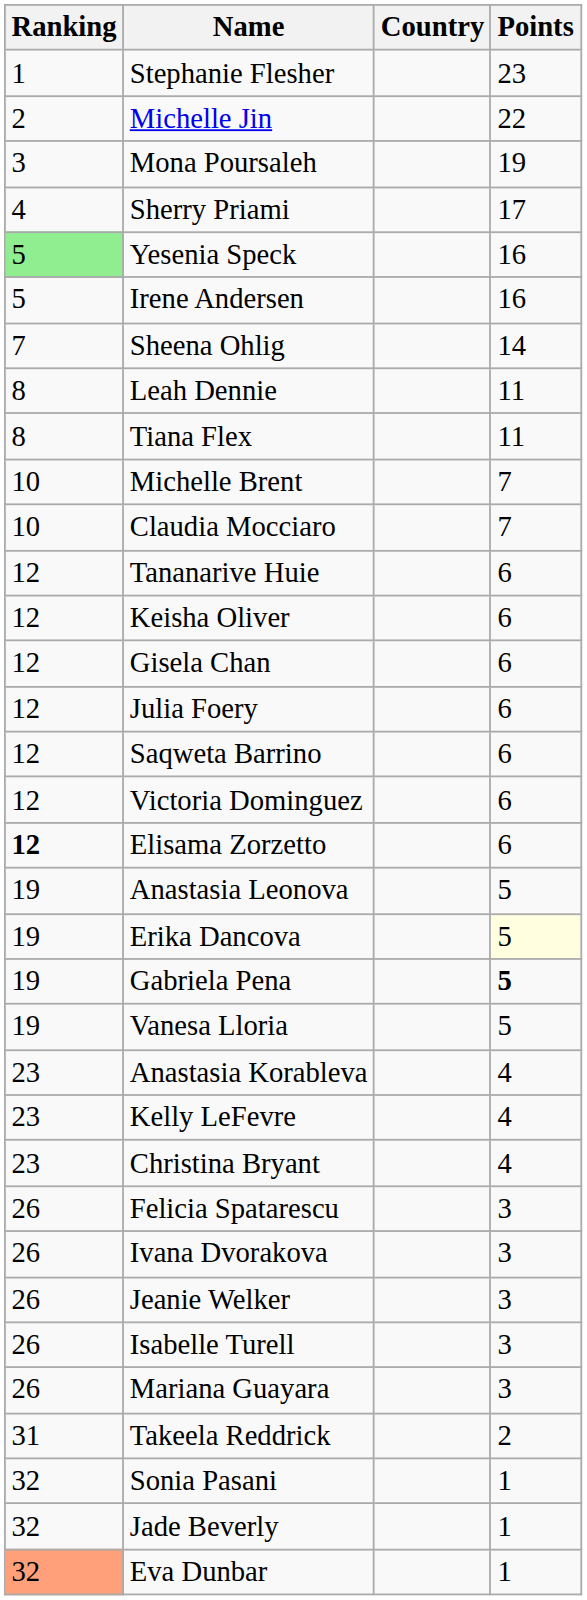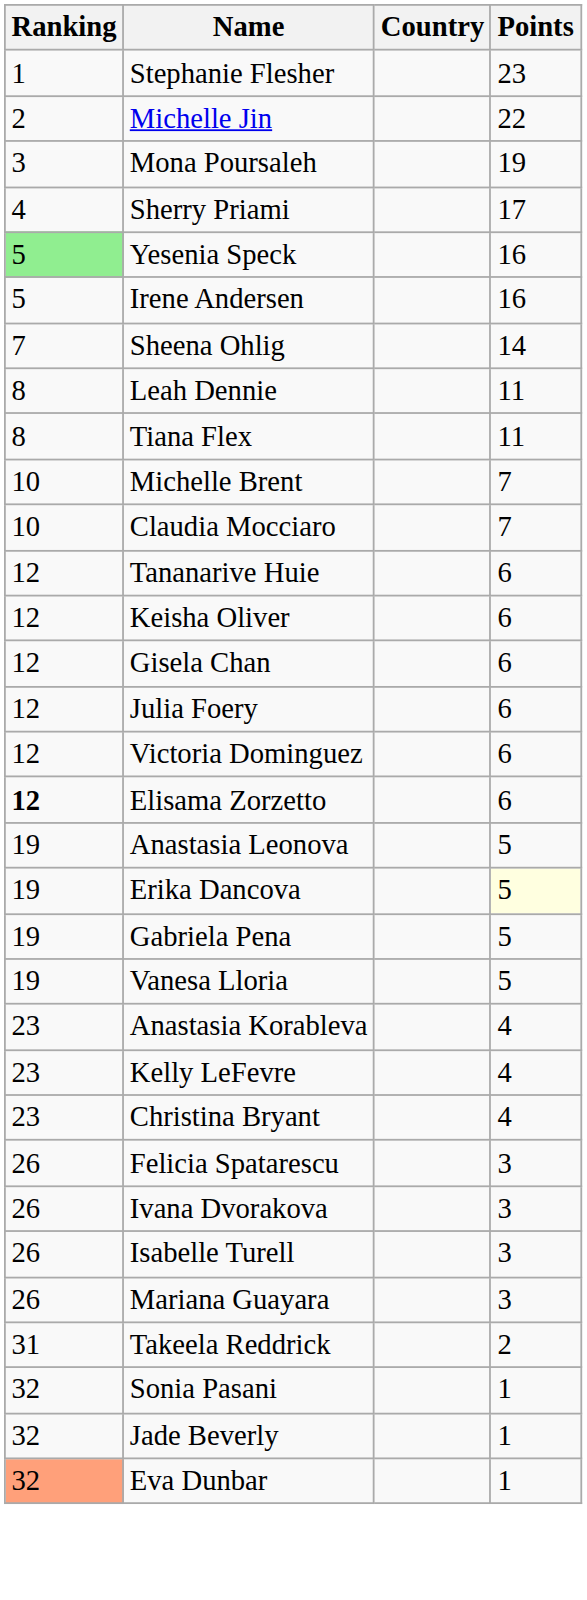 <table class="wikitable">
 <tr>
 <th>Ranking </th>
 <th>Name</th>
 <th>Country</th>
 <th>Points</th>
 </tr>
 <tr>
 <td>1</td>
 <td>Stephanie Flesher</td>
 <td></td>
 <td>23</td>
 </tr>
 <tr>
 <td>2</td>
 <td><a href='#'>Michelle Jin</a></td>
 <td></td>
 <td>22</td>
 </tr>
 <tr>
 <td>3</td>
 <td>Mona Poursaleh</td>
 <td></td>
 <td>19</td>
 </tr>
 <tr>
 <td>4</td>
 <td>Sherry Priami</td>
 <td></td>
 <td>17</td>
 </tr>
 <tr>
 <td style="background: lightgreen;">5</td>
 <td>Yesenia Speck</td>
 <td></td>
 <td>16</td>
 </tr>
 <tr>
 <td>5</td>
 <td>Irene Andersen</td>
 <td></td>
 <td>16</td>
 </tr>
 <tr>
 <td>7</td>
 <td>Sheena Ohlig</td>
 <td></td>
 <td>14</td>
 </tr>
 <tr>
 <td>8</td>
 <td>Leah Dennie</td>
 <td></td>
 <td>11</td>
 </tr>
 <tr>
 <td>8</td>
 <td>Tiana Flex</td>
 <td></td>
 <td>11</td>
 </tr>
 <tr>
 <td>10</td>
 <td>Michelle Brent</td>
 <td></td>
 <td>7</td>
 </tr>
 <tr>
 <td>10</td>
 <td>Claudia Mocciaro</td>
 <td></td>
 <td>7</td>
 </tr>
 <tr>
 <td>12</td>
 <td>Tananarive Huie</td>
 <td></td>
 <td>6</td>
 </tr>
 <tr>
 <td>12</td>
 <td>Keisha Oliver</td>
 <td></td>
 <td>6</td>
 </tr>
 <tr>
 <td>12</td>
 <td>Gisela Chan</td>
 <td></td>
 <td>6</td>
 </tr>
 <tr>
 <td>12</td>
 <td>Julia Foery</td>
 <td></td>
 <td>6</td>
 </tr>
 <tr>
 <td>12</td>
-<td>Saqweta Barrino</td>
-<td></td>
-<td>6</td>
-</tr>
-<tr>
-<td>12</td>
 <td>Victoria Dominguez</td>
 <td></td>
 <td>6</td>
 </tr>
 <tr>
 <td><strong>12</strong></td>
 <td>Elisama Zorzetto</td>
 <td></td>
 <td>6</td>
 </tr>
 <tr>
 <td>19</td>
 <td>Anastasia Leonova</td>
 <td></td>
 <td>5</td>
 </tr>
 <tr>
 <td>19</td>
 <td>Erika Dancova</td>
 <td></td>
 <td style="background: lightyellow;">5</td>
 </tr>
 <tr>
 <td>19</td>
 <td>Gabriela Pena</td>
 <td></td>
-<td><strong>5</strong></td>
+<td>5</td>
 </tr>
 <tr>
 <td>19</td>
 <td>Vanesa Lloria</td>
 <td></td>
 <td>5</td>
 </tr>
 <tr>
 <td>23</td>
 <td>Anastasia Korableva</td>
 <td></td>
 <td>4</td>
 </tr>
 <tr>
 <td>23</td>
 <td>Kelly LeFevre</td>
 <td></td>
 <td>4</td>
 </tr>
 <tr>
 <td>23</td>
 <td>Christina Bryant</td>
 <td></td>
 <td>4</td>
 </tr>
 <tr>
 <td>26</td>
 <td>Felicia Spatarescu</td>
 <td></td>
 <td>3</td>
 </tr>
 <tr>
 <td>26</td>
 <td>Ivana Dvorakova</td>
-<td></td>
-<td>3</td>
-</tr>
-<tr>
-<td>26</td>
-<td>Jeanie Welker</td>
 <td></td>
 <td>3</td>
 </tr>
 <tr>
 <td>26</td>
 <td>Isabelle Turell</td>
 <td></td>
 <td>3</td>
 </tr>
 <tr>
 <td>26</td>
 <td>Mariana Guayara</td>
 <td></td>
 <td>3</td>
 </tr>
 <tr>
 <td>31</td>
 <td>Takeela Reddrick</td>
 <td></td>
 <td>2</td>
 </tr>
 <tr>
 <td>32</td>
 <td>Sonia Pasani</td>
 <td></td>
 <td>1</td>
 </tr>
 <tr>
 <td>32</td>
 <td>Jade Beverly</td>
 <td></td>
 <td>1</td>
 </tr>
 <tr>
 <td style="background: lightsalmon;">32</td>
 <td>Eva Dunbar</td>
 <td></td>
 <td>1</td>
 </tr>
 </table>
